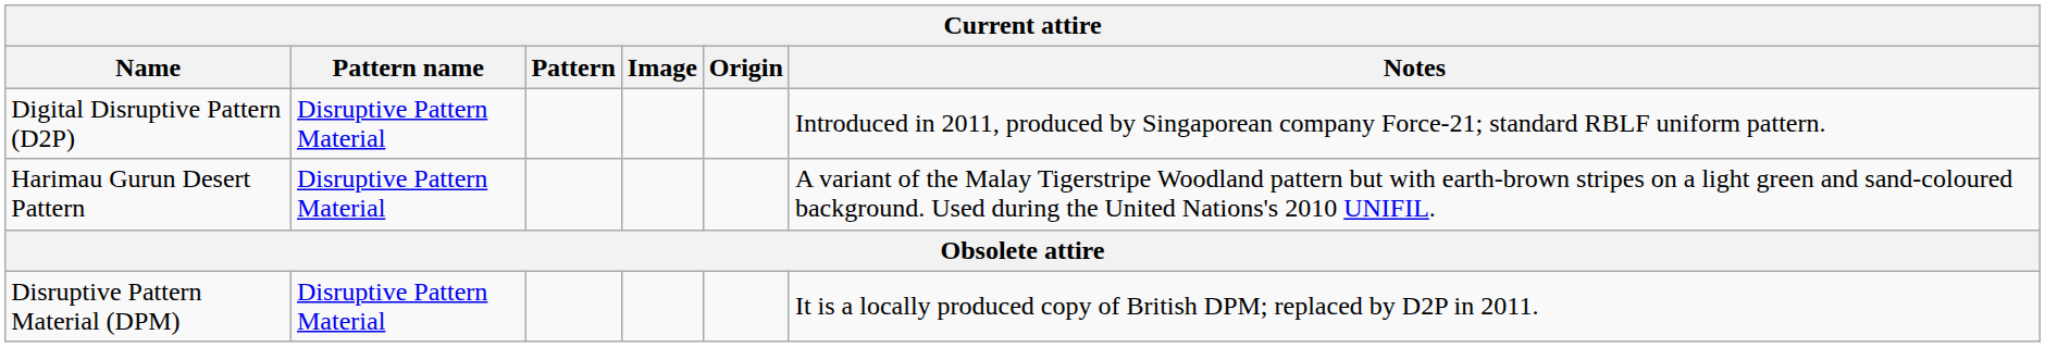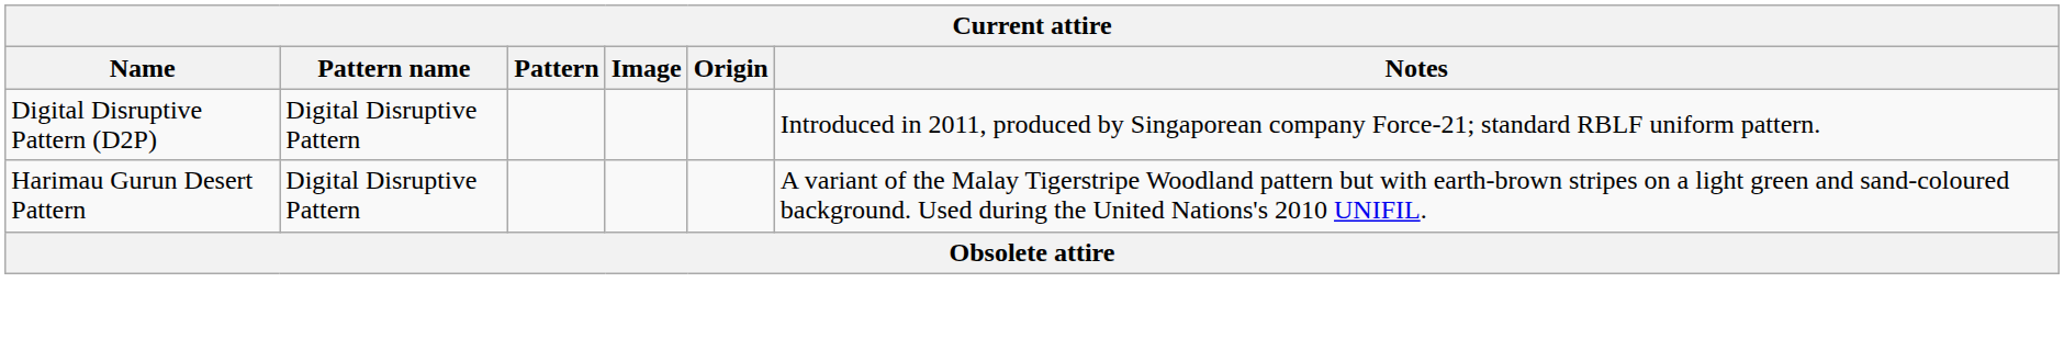 <table class="wikitable">
 <tr>
 <th colspan="6">Current attire</th>
 </tr>
 <tr>
 <th>Name</th>
 <th>Pattern name</th>
 <th>Pattern</th>
 <th>Image</th>
 <th>Origin</th>
 <th>Notes</th>
 </tr>
 <tr>
 <td>Digital Disruptive Pattern (D2P)</td>
-<td><a href='#'>Disruptive Pattern Material</a></td>
+<td>Digital Disruptive Pattern</td>
 <td></td>
 <td></td>
 <td></td>
 <td>Introduced in 2011, produced by Singaporean company Force-21; standard RBLF uniform pattern.</td>
 </tr>
 <tr>
 <td>Harimau Gurun Desert Pattern</td>
-<td><a href='#'>Disruptive Pattern Material</a></td>
+<td>Digital Disruptive Pattern</td>
 <td></td>
 <td></td>
 <td></td>
 <td>A variant of the Malay Tigerstripe Woodland pattern but with earth-brown stripes on a light green and sand-coloured background. Used during the United Nations's 2010 <a href='#'>UNIFIL</a>.</td>
 </tr>
 <tr>
 <th colspan="6">Obsolete attire</th>
 </tr>
-<tr>
-<td>Disruptive Pattern Material (DPM)</td>
-<td><a href='#'>Disruptive Pattern Material</a></td>
-<td></td>
-<td></td>
-<td></td>
-<td>It is a locally produced copy of British DPM; replaced by D2P in 2011.</td>
-</tr>
 </table>
